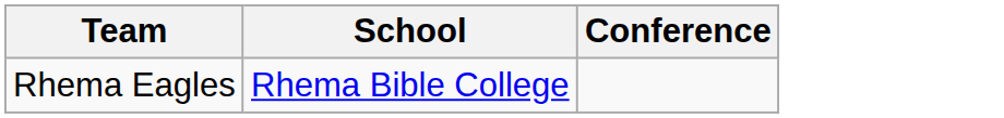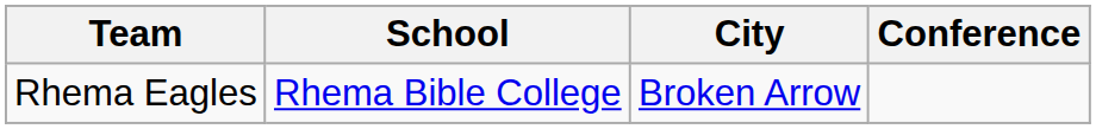 <table class="sortable wikitable">
 <tr>
 <th>Team</th>
 <th>School</th>
+<th>City</th>
 <th>Conference</th>
 </tr>
 <tr>
 <td>Rhema Eagles</td>
 <td><a href='#'>Rhema Bible College</a></td>
+<td><a href='#'>Broken Arrow</a></td>
 <td></td>
 </tr>
 </table>
